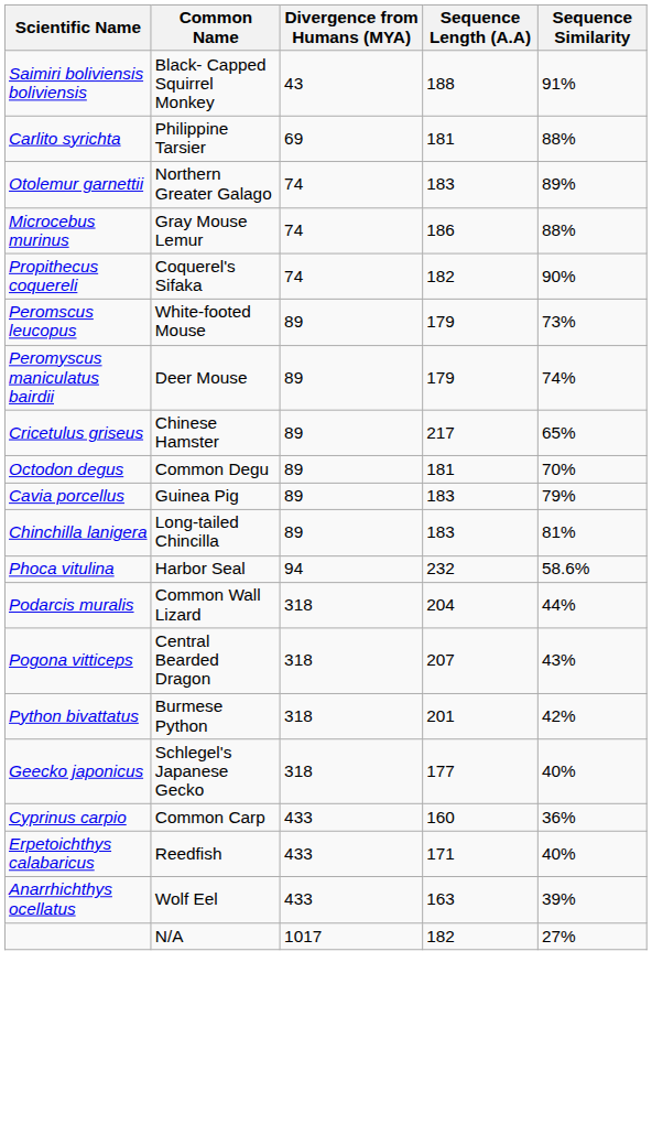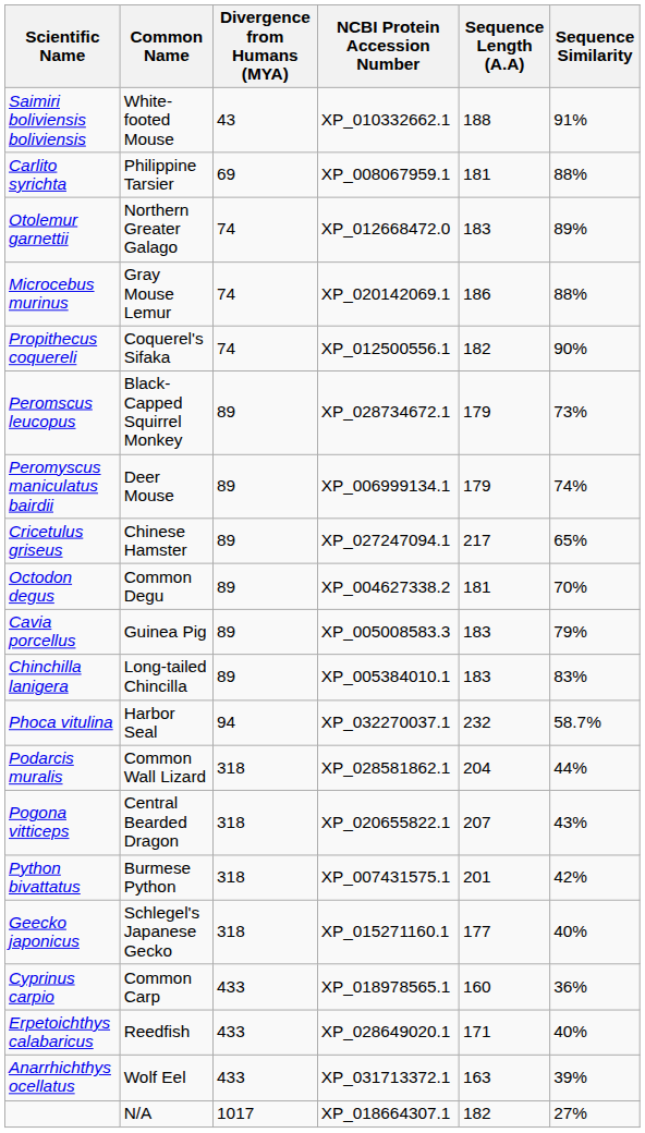 <table class="wikitable sortable">
 <tr>
 <th>Scientific Name</th>
 <th>Common Name</th>
 <th>Divergence from Humans (MYA) </th>
+<th>NCBI Protein Accession Number</th>
 <th>Sequence Length (A.A)</th>
 <th>Sequence Similarity</th>
 </tr>
 <tr>
 <td><a href='#'><em>Saimiri boliviensis boliviensis</em></a></td>
-<td>Black- Capped Squirrel Monkey</td>
+<td>White-footed Mouse</td>
 <td>43</td>
+<td>XP_010332662.1</td>
 <td>188</td>
 <td>91%</td>
 </tr>
 <tr>
 <td><a href='#'><em>Carlito syrichta</em></a></td>
 <td>Philippine Tarsier</td>
 <td>69</td>
+<td>XP_008067959.1</td>
 <td>181</td>
 <td>88%</td>
 </tr>
 <tr>
 <td><a href='#'><em>Otolemur garnettii</em></a></td>
 <td>Northern Greater Galago</td>
 <td>74</td>
+<td>XP_012668472.0</td>
 <td>183</td>
 <td>89%</td>
 </tr>
 <tr>
 <td><a href='#'><em>Microcebus murinus</em></a></td>
 <td>Gray Mouse Lemur</td>
 <td>74</td>
+<td>XP_020142069.1</td>
 <td>186</td>
 <td>88%</td>
 </tr>
 <tr>
 <td><a href='#'><em>Propithecus coquereli</em></a></td>
 <td>Coquerel's Sifaka</td>
 <td>74</td>
+<td>XP_012500556.1</td>
 <td>182</td>
 <td>90%</td>
 </tr>
 <tr>
 <td><a href='#'><em>Peromscus leucopus</em></a></td>
-<td>White-footed Mouse</td>
+<td>Black- Capped Squirrel Monkey</td>
 <td>89</td>
+<td>XP_028734672.1</td>
 <td>179</td>
 <td>73%</td>
 </tr>
 <tr>
 <td><a href='#'><em>Peromyscus maniculatus bairdii</em></a></td>
 <td>Deer Mouse</td>
 <td>89</td>
+<td>XP_006999134.1</td>
 <td>179</td>
 <td>74%</td>
 </tr>
 <tr>
 <td><a href='#'><em>Cricetulus griseus</em></a></td>
 <td>Chinese Hamster</td>
 <td>89</td>
+<td>XP_027247094.1</td>
 <td>217</td>
 <td>65%</td>
 </tr>
 <tr>
 <td><a href='#'><em>Octodon degus</em></a></td>
 <td>Common Degu</td>
 <td>89</td>
+<td>XP_004627338.2</td>
 <td>181</td>
 <td>70%</td>
 </tr>
 <tr>
 <td><a href='#'><em>Cavia porcellus</em></a></td>
 <td>Guinea Pig</td>
 <td>89</td>
+<td>XP_005008583.3</td>
 <td>183</td>
 <td>79%</td>
 </tr>
 <tr>
 <td><a href='#'><em>Chinchilla lanigera</em></a></td>
 <td>Long-tailed Chincilla</td>
 <td>89</td>
+<td>XP_005384010.1</td>
 <td>183</td>
-<td>81%</td>
+<td>83%</td>
 </tr>
 <tr>
 <td><a href='#'><em>Phoca vitulina</em></a></td>
 <td>Harbor Seal</td>
 <td>94</td>
+<td>XP_032270037.1</td>
 <td>232</td>
-<td>58.6%</td>
+<td>58.7%</td>
 </tr>
 <tr>
 <td><a href='#'><em>Podarcis muralis</em></a></td>
 <td>Common Wall Lizard</td>
 <td>318</td>
+<td>XP_028581862.1</td>
 <td>204</td>
 <td>44%</td>
 </tr>
 <tr>
 <td><a href='#'><em>Pogona vitticeps</em></a></td>
 <td>Central Bearded Dragon</td>
 <td>318</td>
+<td>XP_020655822.1</td>
 <td>207</td>
 <td>43%</td>
 </tr>
 <tr>
 <td><a href='#'><em>Python bivattatus</em></a></td>
 <td>Burmese Python</td>
 <td>318</td>
+<td>XP_007431575.1</td>
 <td>201</td>
 <td>42%</td>
 </tr>
 <tr>
 <td><a href='#'><em>Geecko japonicus</em></a></td>
 <td>Schlegel's Japanese Gecko</td>
 <td>318</td>
+<td>XP_015271160.1</td>
 <td>177</td>
 <td>40%</td>
 </tr>
 <tr>
 <td><a href='#'><em>Cyprinus carpio</em></a></td>
 <td>Common Carp</td>
 <td>433</td>
+<td>XP_018978565.1</td>
 <td>160</td>
 <td>36%</td>
 </tr>
 <tr>
 <td><a href='#'><em>Erpetoichthys calabaricus</em></a></td>
 <td>Reedfish</td>
 <td>433</td>
+<td>XP_028649020.1</td>
 <td>171</td>
 <td>40%</td>
 </tr>
 <tr>
 <td><a href='#'><em>Anarrhichthys ocellatus</em></a></td>
 <td>Wolf Eel</td>
 <td>433</td>
+<td>XP_031713372.1</td>
 <td>163</td>
 <td>39%</td>
 </tr>
 <tr>
 <td></td>
 <td>N/A</td>
 <td>1017</td>
+<td>XP_018664307.1</td>
 <td>182</td>
 <td>27%</td>
 </tr>
 </table>
